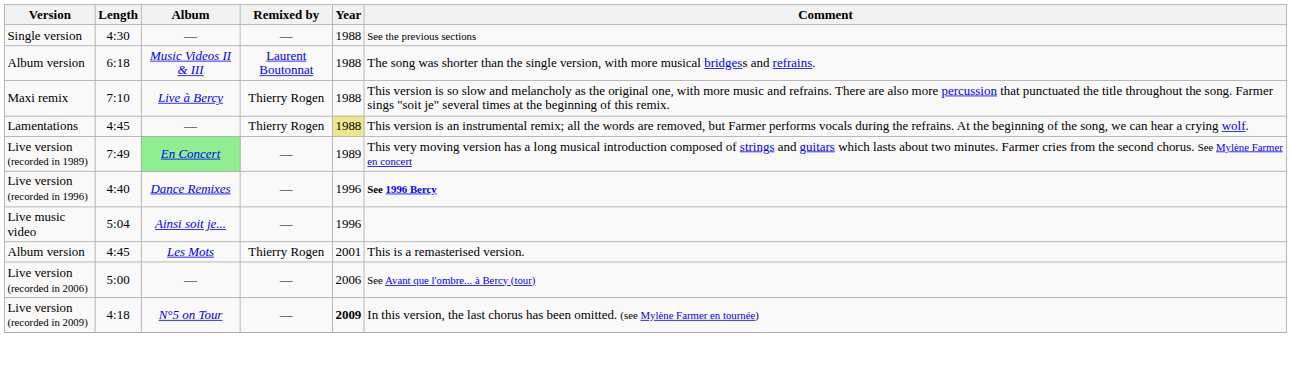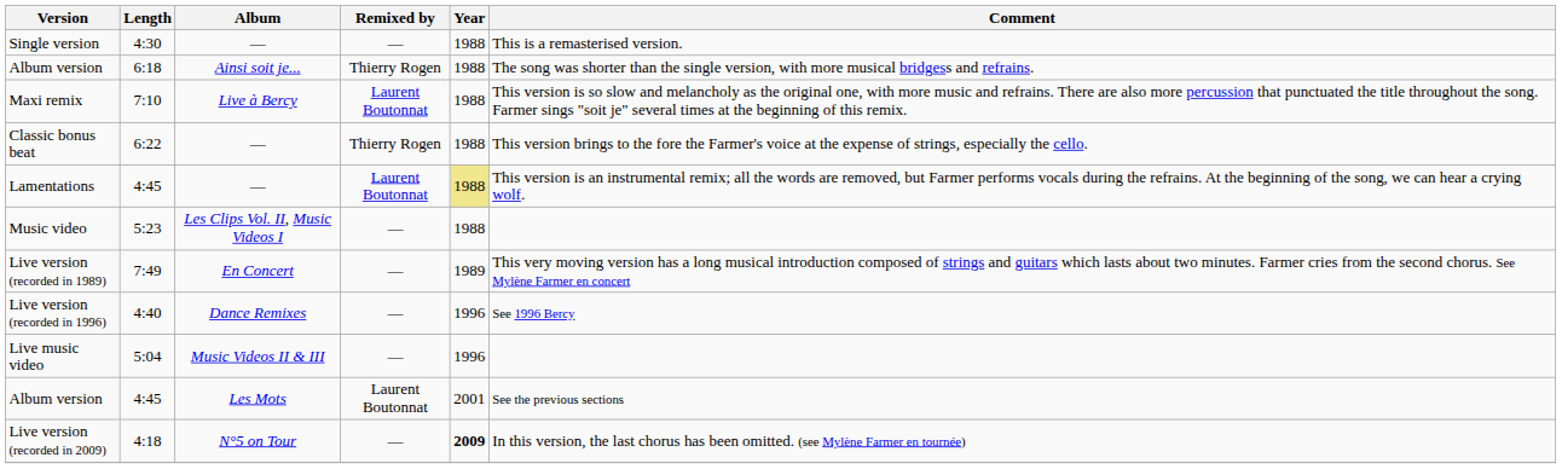 <table class="wikitable sortable" width="100%" border="1">
 <tr>
 <th>Version</th>
 <th>Length</th>
 <th>Album</th>
 <th>Remixed by</th>
 <th>Year</th>
 <th>Comment</th>
 </tr>
 <tr>
 <td>Single version</td>
 <td align="center">4:30</td>
 <td align="center">—</td>
 <td align="center">—</td>
 <td align="center">1988</td>
-<td><small>See the previous sections</small></td>
+<td>This is a remasterised version.</td>
 </tr>
 <tr>
 <td>Album version</td>
 <td align="center">6:18</td>
-<td align="center"><em><a href='#'>Music Videos II & III</a></em></td>
-<td align="center"><a href='#'>Laurent Boutonnat</a></td>
+<td align="center"><em><a href='#'>Ainsi soit je...</a></em></td>
+<td align="center">Thierry Rogen</td>
 <td align="center">1988</td>
 <td>The song was shorter than the single version, with more musical <a href='#'>bridges</a>s and <a href='#'>refrains</a>.</td>
 </tr>
 <tr>
 <td>Maxi remix</td>
 <td align="center">7:10</td>
 <td align="center"><em><a href='#'>Live à Bercy</a></em></td>
+<td align="center"><a href='#'>Laurent Boutonnat</a></td>
+<td align="center">1988</td>
+<td>This version is so slow and melancholy as the original one, with more music and refrains. There are also more <a href='#'>percussion</a> that punctuated the title throughout the song. Farmer sings "soit je" several times at the beginning of this remix.</td>
+</tr>
+<tr>
+<td>Classic bonus beat</td>
+<td align="center">6:22</td>
+<td align="center">—</td>
 <td align="center">Thierry Rogen</td>
 <td align="center">1988</td>
-<td>This version is so slow and melancholy as the original one, with more music and refrains. There are also more <a href='#'>percussion</a> that punctuated the title throughout the song. Farmer sings "soit je" several times at the beginning of this remix.</td>
+<td>This version brings to the fore the Farmer's voice at the expense of strings, especially the <a href='#'>cello</a>.</td>
 </tr>
 <tr>
 <td>Lamentations</td>
 <td align="center">4:45</td>
 <td align="center">—</td>
-<td align="center">Thierry Rogen</td>
+<td align="center"><a href='#'>Laurent Boutonnat</a></td>
 <td align="center" style="background: khaki;">1988</td>
 <td>This version is an instrumental remix; all the words are removed, but Farmer performs vocals during the refrains. At the beginning of the song, we can hear a crying <a href='#'>wolf</a>.</td>
 </tr>
 <tr>
+<td>Music video</td>
+<td align="center">5:23</td>
+<td align="center"><em><a href='#'>Les Clips Vol. II</a></em>, <em><a href='#'>Music Videos I</a></em></td>
+<td align="center">—</td>
+<td align="center">1988</td>
+<td></td>
+</tr>
+<tr>
 <td>Live version <br><small>(recorded in 1989)</small></td>
 <td align="center">7:49</td>
-<td align="center" style="background: lightgreen;"><em><a href='#'>En Concert</a></em></td>
+<td align="center"><em><a href='#'>En Concert</a></em></td>
 <td align="center">—</td>
 <td align="center">1989</td>
 <td>This very moving version has a long musical introduction composed of <a href='#'>strings</a> and <a href='#'>guitars</a> which lasts about two minutes. Farmer cries from the second chorus. <small>See <a href='#'>Mylène Farmer en concert</a></small></td>
 </tr>
 <tr>
 <td>Live version <br><small>(recorded in 1996)</small></td>
 <td align="center">4:40</td>
 <td align="center"><em><a href='#'>Dance Remixes</a></em></td>
 <td align="center">—</td>
 <td align="center">1996</td>
-<td><strong><small>See <a href='#'>1996 Bercy</a></small></strong></td>
+<td><small>See <a href='#'>1996 Bercy</a></small></td>
 </tr>
 <tr>
 <td>Live music video</td>
 <td align="center">5:04</td>
-<td align="center"><em><a href='#'>Ainsi soit je...</a></em></td>
+<td align="center"><em><a href='#'>Music Videos II & III</a></em></td>
 <td align="center">—</td>
 <td align="center">1996</td>
 <td></td>
 </tr>
 <tr>
 <td>Album version</td>
 <td align="center">4:45</td>
 <td align="center"><em><a href='#'>Les Mots</a></em></td>
-<td align="center">Thierry Rogen</td>
+<td align="center">Laurent Boutonnat</td>
 <td align="center">2001</td>
-<td>This is a remasterised version.</td>
-</tr>
-<tr>
-<td>Live version <br><small>(recorded in 2006)</small></td>
-<td align="center">5:00</td>
-<td align="center">—</td>
-<td align="center">—</td>
-<td align="center">2006</td>
-<td><small>See <a href='#'>Avant que l'ombre... à Bercy (tour)</a></small></td>
+<td><small>See the previous sections</small></td>
 </tr>
 <tr>
 <td>Live version <br><small>(recorded in 2009)</small></td>
 <td align="center">4:18</td>
 <td align="center"><em><a href='#'>N°5 on Tour</a></em></td>
 <td align="center">—</td>
 <td align="center"><strong>2009</strong></td>
 <td>In this version, the last chorus has been omitted. <small>(see <a href='#'>Mylène Farmer en tournée</a>)</small></td>
 </tr>
 <tr>
 </tr>
 </table>
